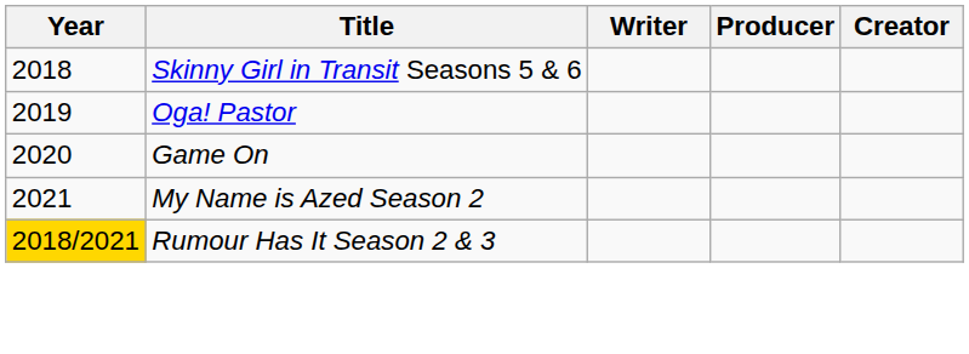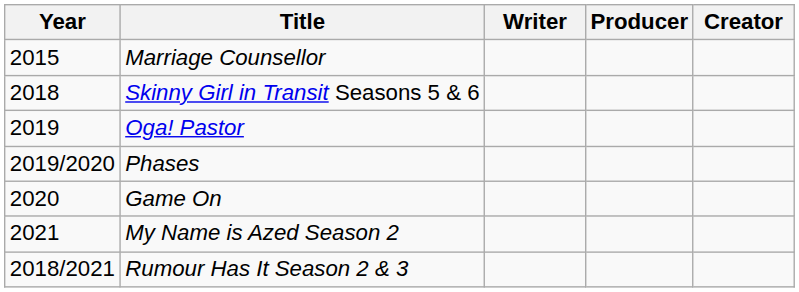 <table class="wikitable">
 <tr>
 <th>Year</th>
 <th>Title</th>
 <th width=65>Writer</th>
 <th width=65>Producer</th>
 <th width=65>Creator</th>
+</tr>
+<tr>
+<td>2015</td>
+<td><em>Marriage Counsellor</em></td>
+<td></td>
+<td></td>
+<td></td>
 </tr>
 <tr>
 <td>2018</td>
 <td><em><a href='#'>Skinny Girl in Transit</a></em> Seasons 5 & 6</td>
 <td></td>
 <td></td>
 <td></td>
 </tr>
 <tr>
 <td>2019</td>
 <td><em><a href='#'>Oga! Pastor</a></em></td>
+<td></td>
+<td></td>
+<td></td>
+</tr>
+<tr>
+<td>2019/2020</td>
+<td><em>Phases</em></td>
 <td></td>
 <td></td>
 <td></td>
 </tr>
 <tr>
 <td>2020</td>
 <td><em>Game On</em></td>
 <td></td>
 <td></td>
 <td></td>
 </tr>
 <tr>
 <td>2021</td>
 <td><em>My Name is Azed Season 2</em></td>
 <td></td>
 <td></td>
 <td></td>
 </tr>
 <tr>
-<td style="background: gold;">2018/2021</td>
+<td>2018/2021</td>
 <td><em>Rumour Has It Season 2 & 3</em></td>
 <td></td>
 <td></td>
 <td></td>
 </tr>
 </table>
